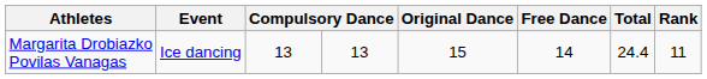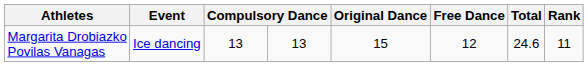 <table class="wikitable" border="1" style="font-size:90%">
 <tr>
 <th>Athletes</th>
 <th>Event</th>
 <th colspan="2">Compulsory Dance</th>
 <th>Original Dance</th>
 <th>Free Dance</th>
 <th>Total</th>
 <th>Rank</th>
 </tr>
 <tr align=center>
 <td align=left><a href='#'>Margarita Drobiazko</a><br><a href='#'>Povilas Vanagas</a></td>
 <td><a href='#'>Ice dancing</a></td>
 <td>13</td>
 <td>13</td>
 <td>15</td>
-<td>14</td>
-<td>24.4</td>
+<td>12</td>
+<td>24.6</td>
 <td>11</td>
 </tr>
 </table>
